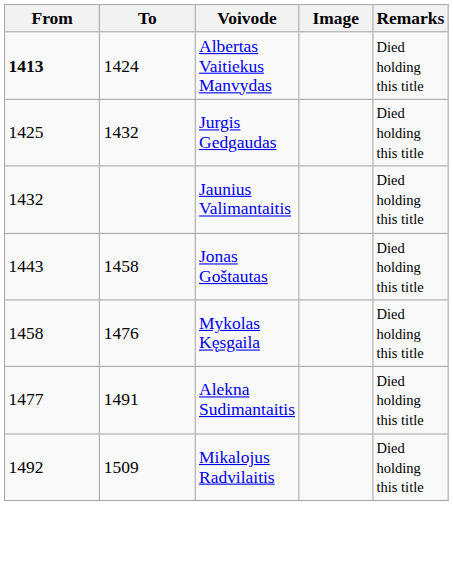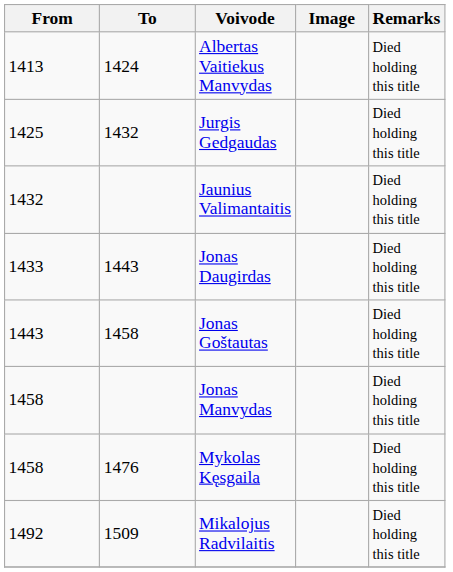 <table class="wikitable">
 <tr align="left">
 <th width="80pt">From</th>
 <th width="80pt">To</th>
 <th width="60pt">Voivode</th>
 <th width="60pt">Image</th>
 <th width="60pt">Remarks</th>
 </tr>
 <tr>
-<td><strong>1413</strong></td>
+<td>1413</td>
 <td>1424</td>
 <td><a href='#'>Albertas Vaitiekus Manvydas</a></td>
 <td></td>
 <td><small>Died holding this title</small></td>
 </tr>
 <tr ---->
 <td>1425</td>
 <td>1432</td>
 <td><a href='#'>Jurgis Gedgaudas</a></td>
 <td></td>
 <td><small>Died holding this title</small></td>
 </tr>
 <tr ---->
 <td>1432</td>
 <td></td>
 <td><a href='#'>Jaunius Valimantaitis</a></td>
 <td></td>
 <td><small>Died holding this title</small></td>
 </tr>
 <tr ---->
+<td>1433</td>
+<td>1443</td>
+<td><a href='#'>Jonas Daugirdas</a></td>
+<td></td>
+<td><small>Died holding this title</small></td>
+</tr>
+<tr ---->
 <td>1443</td>
 <td>1458</td>
 <td><a href='#'>Jonas Goštautas</a></td>
 <td></td>
 <td><small>Died holding this title</small></td>
 </tr>
 <tr ---->
 <td>1458</td>
-<td>1476</td>
-<td><a href='#'>Mykolas Kęsgaila</a></td>
+<td></td>
+<td><a href='#'>Jonas Manvydas</a></td>
 <td></td>
 <td><small>Died holding this title</small></td>
 </tr>
 <tr ---->
-<td>1477</td>
-<td>1491</td>
-<td><a href='#'>Alekna Sudimantaitis</a></td>
+<td>1458</td>
+<td>1476</td>
+<td><a href='#'>Mykolas Kęsgaila</a></td>
 <td></td>
 <td><small>Died holding this title</small></td>
 </tr>
 <tr ---->
 <td>1492</td>
 <td>1509</td>
 <td><a href='#'>Mikalojus Radvilaitis</a></td>
 <td></td>
 <td><small>Died holding this title</small></td>
 </tr>
 <tr>
 </tr>
 </table>
